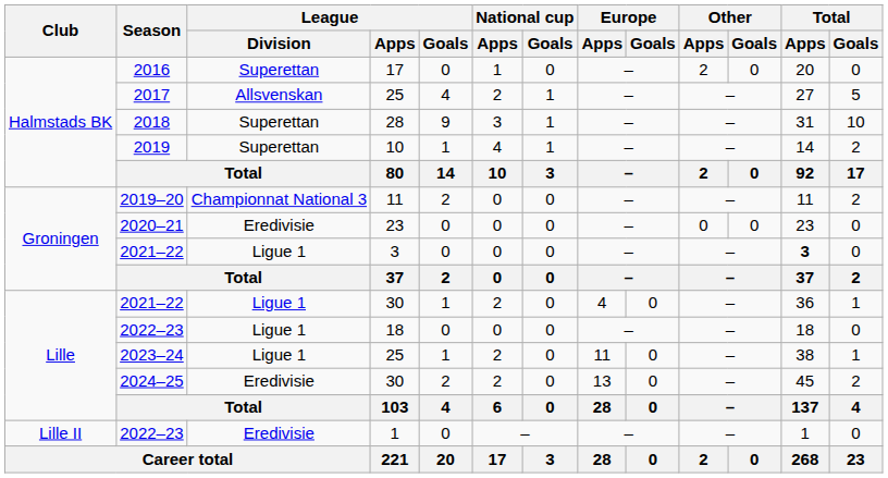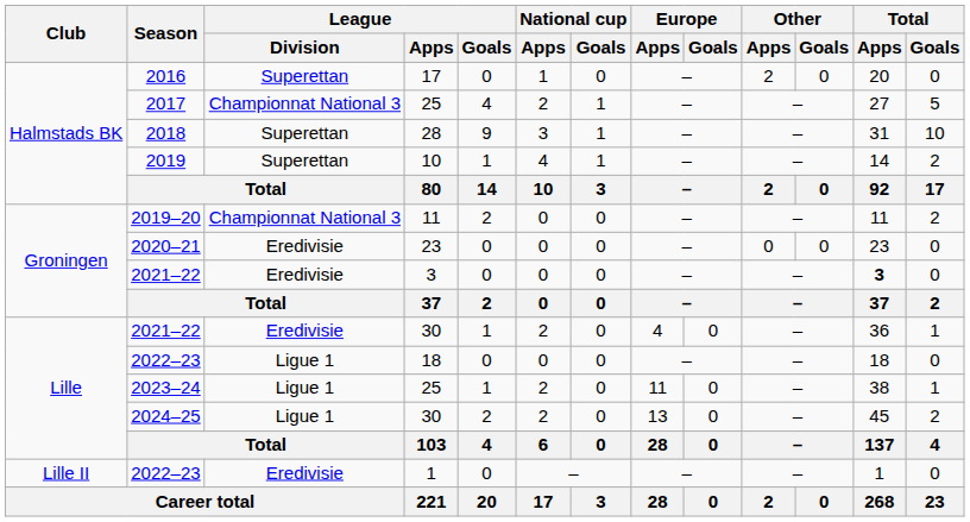 <table class="wikitable" style="text-align:center">
 <tr>
 <th rowspan="2">Club</th>
 <th rowspan="2">Season</th>
 <th colspan="3">League</th>
 <th colspan="2">National cup</th>
 <th colspan="2">Europe</th>
 <th colspan="2">Other</th>
 <th colspan="2">Total</th>
 </tr>
 <tr>
 <th>Division</th>
 <th>Apps</th>
 <th>Goals</th>
 <th>Apps</th>
 <th>Goals</th>
 <th>Apps</th>
 <th>Goals</th>
 <th>Apps</th>
 <th>Goals</th>
 <th>Apps</th>
 <th>Goals</th>
 </tr>
 <tr>
 <td rowspan="5"><a href='#'>Halmstads BK</a></td>
 <td><a href='#'>2016</a></td>
 <td><a href='#'>Superettan</a></td>
 <td>17</td>
 <td>0</td>
 <td>1</td>
 <td>0</td>
 <td colspan="2">–</td>
 <td>2</td>
 <td>0</td>
 <td>20</td>
 <td>0</td>
 </tr>
 <tr>
 <td><a href='#'>2017</a></td>
-<td><a href='#'>Allsvenskan</a></td>
+<td><a href='#'>Championnat National 3</a></td>
 <td>25</td>
 <td>4</td>
 <td>2</td>
 <td>1</td>
 <td colspan="2">–</td>
 <td colspan="2">–</td>
 <td>27</td>
 <td>5</td>
 </tr>
 <tr>
 <td><a href='#'>2018</a></td>
 <td>Superettan</td>
 <td>28</td>
 <td>9</td>
 <td>3</td>
 <td>1</td>
 <td colspan="2">–</td>
 <td colspan="2">–</td>
 <td>31</td>
 <td>10</td>
 </tr>
 <tr>
 <td><a href='#'>2019</a></td>
 <td>Superettan</td>
 <td>10</td>
 <td>1</td>
 <td>4</td>
 <td>1</td>
 <td colspan="2">–</td>
 <td colspan="2">–</td>
 <td>14</td>
 <td>2</td>
 </tr>
 <tr>
 <th colspan="2">Total</th>
 <th>80</th>
 <th>14</th>
 <th>10</th>
 <th>3</th>
 <th colspan="2">–</th>
 <th>2</th>
 <th>0</th>
 <th>92</th>
 <th>17</th>
 </tr>
 <tr>
 <td rowspan="4"><a href='#'>Groningen</a></td>
 <td><a href='#'>2019–20</a></td>
 <td><a href='#'>Championnat National 3</a></td>
 <td>11</td>
 <td>2</td>
 <td>0</td>
 <td>0</td>
 <td colspan="2">–</td>
 <td colspan="2">–</td>
 <td>11</td>
 <td>2</td>
 </tr>
 <tr>
 <td><a href='#'>2020–21</a></td>
 <td>Eredivisie</td>
 <td>23</td>
 <td>0</td>
 <td>0</td>
 <td>0</td>
 <td colspan="2">–</td>
 <td>0</td>
 <td>0</td>
 <td>23</td>
 <td>0</td>
 </tr>
 <tr>
 <td><a href='#'>2021–22</a></td>
-<td>Ligue 1</td>
+<td>Eredivisie</td>
 <td>3</td>
 <td>0</td>
 <td>0</td>
 <td>0</td>
 <td colspan="2">–</td>
 <td colspan="2">–</td>
 <td><strong>3</strong></td>
 <td>0</td>
 </tr>
 <tr>
 <th colspan="2">Total</th>
 <th>37</th>
 <th>2</th>
 <th>0</th>
 <th>0</th>
 <th colspan="2">–</th>
 <th colspan="2">–</th>
 <th>37</th>
 <th>2</th>
 </tr>
 <tr>
 <td rowspan="5"><a href='#'>Lille</a></td>
 <td><a href='#'>2021–22</a></td>
-<td><a href='#'>Ligue 1</a></td>
+<td><a href='#'>Eredivisie</a></td>
 <td>30</td>
 <td>1</td>
 <td>2</td>
 <td>0</td>
 <td>4</td>
 <td>0</td>
 <td colspan="2">–</td>
 <td>36</td>
 <td>1</td>
 </tr>
 <tr>
 <td><a href='#'>2022–23</a></td>
 <td>Ligue 1</td>
 <td>18</td>
 <td>0</td>
 <td>0</td>
 <td>0</td>
 <td colspan="2">–</td>
 <td colspan="2">–</td>
 <td>18</td>
 <td>0</td>
 </tr>
 <tr>
 <td><a href='#'>2023–24</a></td>
 <td>Ligue 1</td>
 <td>25</td>
 <td>1</td>
 <td>2</td>
 <td>0</td>
 <td>11</td>
 <td>0</td>
 <td colspan="2">–</td>
 <td>38</td>
 <td>1</td>
 </tr>
 <tr>
 <td><a href='#'>2024–25</a></td>
-<td>Eredivisie</td>
+<td>Ligue 1</td>
 <td>30</td>
 <td>2</td>
 <td>2</td>
 <td>0</td>
 <td>13</td>
 <td>0</td>
 <td colspan="2">–</td>
 <td>45</td>
 <td>2</td>
 </tr>
 <tr>
 <th colspan="2">Total</th>
 <th>103</th>
 <th>4</th>
 <th>6</th>
 <th>0</th>
 <th>28</th>
 <th>0</th>
 <th colspan="2">–</th>
 <th>137</th>
 <th>4</th>
 </tr>
 <tr>
 <td><a href='#'>Lille II</a></td>
 <td><a href='#'>2022–23</a></td>
 <td><a href='#'>Eredivisie</a></td>
 <td>1</td>
 <td>0</td>
 <td colspan="2">–</td>
 <td colspan="2">–</td>
 <td colspan="2">–</td>
 <td>1</td>
 <td>0</td>
 </tr>
 <tr>
 <th colspan="3">Career total</th>
 <th>221</th>
 <th>20</th>
 <th>17</th>
 <th>3</th>
 <th>28</th>
 <th>0</th>
 <th>2</th>
 <th>0</th>
 <th>268</th>
 <th>23</th>
 </tr>
 </table>
